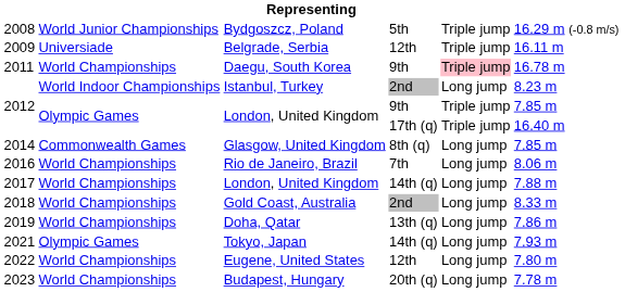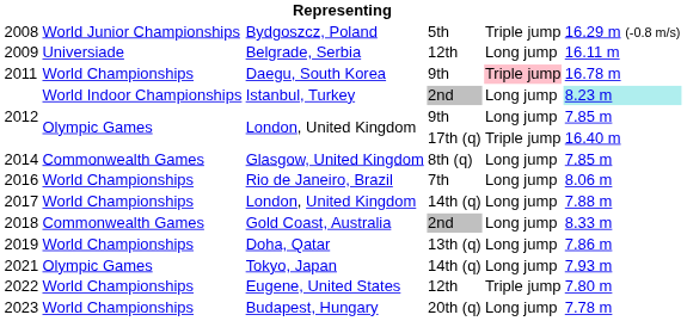 <table>
 <tr>
 <th colspan="6">Representing </th>
 </tr>
 <tr>
 <td>2008</td>
 <td><a href='#'>World Junior Championships</a></td>
 <td><a href='#'>Bydgoszcz, Poland</a></td>
 <td>5th</td>
 <td>Triple jump</td>
 <td><a href='#'>16.29 m</a>  <small>(-0.8 m/s)</small></td>
 </tr>
 <tr>
 <td>2009</td>
 <td><a href='#'>Universiade</a></td>
 <td><a href='#'>Belgrade, Serbia</a></td>
 <td>12th</td>
-<td>Triple jump</td>
+<td>Long jump</td>
 <td><a href='#'>16.11 m</a></td>
 </tr>
 <tr>
 <td>2011</td>
 <td><a href='#'>World Championships</a></td>
 <td><a href='#'>Daegu, South Korea</a></td>
 <td>9th</td>
 <td style="background: pink;">Triple jump</td>
 <td><a href='#'>16.78 m</a></td>
 </tr>
 <tr>
 <td rowspan=3>2012</td>
 <td><a href='#'>World Indoor Championships</a></td>
 <td><a href='#'>Istanbul, Turkey</a></td>
 <td bgcolor="silver">2nd</td>
 <td>Long jump</td>
-<td><a href='#'>8.23 m</a></td>
+<td style="background: paleturquoise;"><a href='#'>8.23 m</a></td>
 </tr>
 <tr>
 <td rowspan=2><a href='#'>Olympic Games</a></td>
 <td rowspan=2><a href='#'>London</a>, United Kingdom</td>
 <td>9th</td>
-<td>Triple jump</td>
+<td>Long jump</td>
 <td><a href='#'>7.85 m</a></td>
 </tr>
 <tr>
 <td>17th (q)</td>
 <td>Triple jump</td>
 <td><a href='#'>16.40 m</a></td>
 </tr>
 <tr>
 <td>2014</td>
 <td><a href='#'>Commonwealth Games</a></td>
 <td><a href='#'>Glasgow, United Kingdom</a></td>
 <td>8th (q)</td>
 <td>Long jump</td>
 <td><a href='#'>7.85 m</a></td>
 </tr>
 <tr>
 <td>2016</td>
 <td><a href='#'>World Championships</a></td>
 <td><a href='#'>Rio de Janeiro, Brazil</a></td>
 <td>7th</td>
 <td>Long jump</td>
 <td><a href='#'>8.06 m</a></td>
 </tr>
 <tr>
 <td>2017</td>
 <td><a href='#'>World Championships</a></td>
 <td><a href='#'>London</a>, <a href='#'>United Kingdom</a></td>
 <td>14th (q)</td>
 <td>Long jump</td>
 <td><a href='#'>7.88 m</a></td>
 </tr>
 <tr>
 <td>2018</td>
-<td><a href='#'>World Championships</a></td>
+<td><a href='#'>Commonwealth Games</a></td>
 <td><a href='#'>Gold Coast, Australia</a></td>
 <td bgcolor="silver">2nd</td>
 <td>Long jump</td>
 <td><a href='#'>8.33 m</a></td>
 </tr>
 <tr>
 <td>2019</td>
 <td><a href='#'>World Championships</a></td>
 <td><a href='#'>Doha, Qatar</a></td>
 <td>13th (q)</td>
 <td>Long jump</td>
 <td><a href='#'>7.86 m</a></td>
 </tr>
 <tr>
 <td>2021</td>
 <td><a href='#'>Olympic Games</a></td>
 <td><a href='#'>Tokyo, Japan</a></td>
 <td>14th (q)</td>
 <td>Long jump</td>
 <td><a href='#'>7.93 m</a></td>
 </tr>
 <tr>
 <td>2022</td>
 <td><a href='#'>World Championships</a></td>
 <td><a href='#'>Eugene, United States</a></td>
 <td>12th</td>
-<td>Long jump</td>
+<td>Triple jump</td>
 <td><a href='#'>7.80 m</a></td>
 </tr>
 <tr>
 <td>2023</td>
 <td><a href='#'>World Championships</a></td>
 <td><a href='#'>Budapest, Hungary</a></td>
 <td>20th (q)</td>
 <td>Long jump</td>
 <td><a href='#'>7.78 m</a></td>
 </tr>
 </table>
